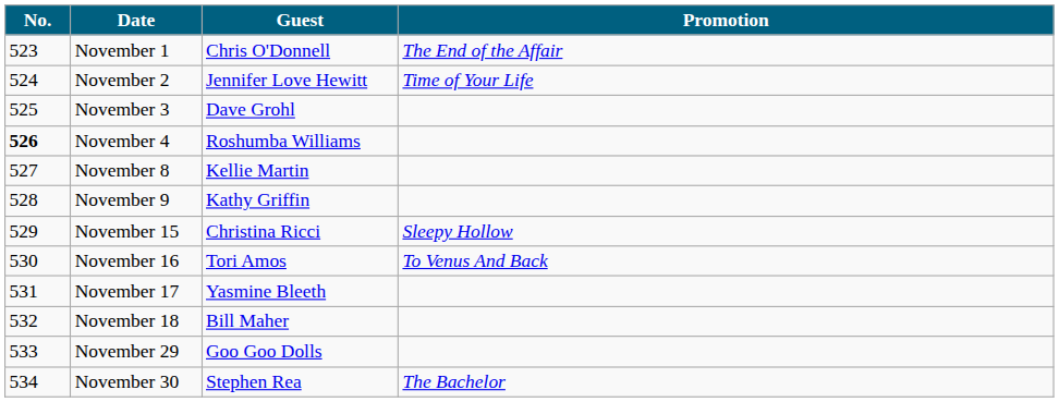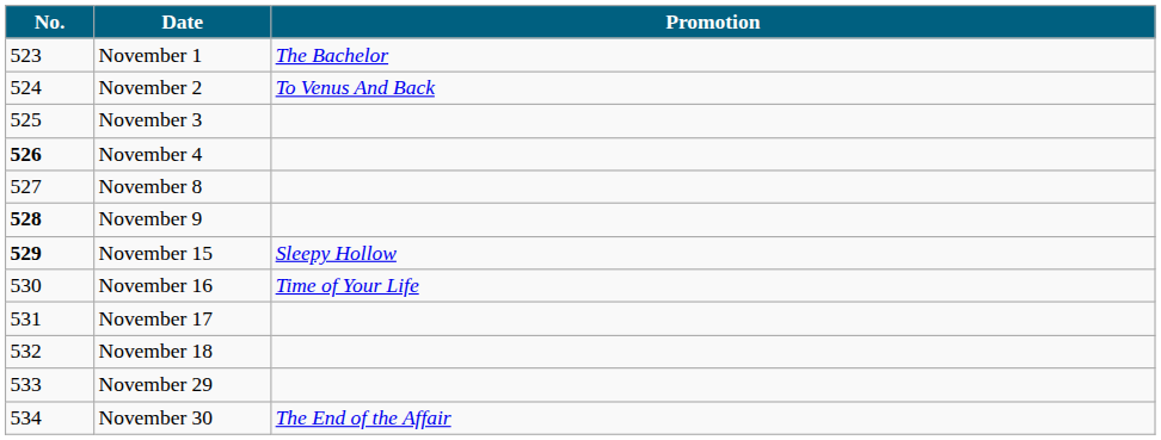 <table class="wikitable" width="100%">
 <tr>
 <th width="5%" style="background:#006080; color:white"><abbr>No.</abbr></th>
 <th width="10%" style="background:#006080; color:white">Date</th>
-<th width="15%" style="background:#006080; color:white">Guest</th>
 <th width="50%" style="background:#006080; color:white">Promotion</th>
 </tr>
 <tr>
 <td>523</td>
 <td>November 1</td>
-<td><a href='#'>Chris O'Donnell</a></td>
-<td><em><a href='#'>The End of the Affair</a></em></td>
+<td><em><a href='#'>The Bachelor</a></em></td>
 </tr>
 <tr>
 <td>524</td>
 <td>November 2</td>
-<td><a href='#'>Jennifer Love Hewitt</a></td>
-<td><em><a href='#'>Time of Your Life</a></em></td>
+<td><em><a href='#'>To Venus And Back</a></em></td>
 </tr>
 <tr>
 <td>525</td>
 <td>November 3</td>
-<td><a href='#'>Dave Grohl</a></td>
 <td></td>
 </tr>
 <tr>
 <td><strong>526</strong></td>
 <td>November 4</td>
-<td><a href='#'>Roshumba Williams</a></td>
 <td></td>
 </tr>
 <tr>
 <td>527</td>
 <td>November 8</td>
-<td><a href='#'>Kellie Martin</a></td>
 <td></td>
 </tr>
 <tr>
-<td>528</td>
+<td><strong>528</strong></td>
 <td>November 9</td>
-<td><a href='#'>Kathy Griffin</a></td>
 <td></td>
 </tr>
 <tr>
-<td>529</td>
+<td><strong>529</strong></td>
 <td>November 15</td>
-<td><a href='#'>Christina Ricci</a></td>
 <td><em><a href='#'>Sleepy Hollow</a></em></td>
 </tr>
 <tr>
 <td>530</td>
 <td>November 16</td>
-<td><a href='#'>Tori Amos</a></td>
-<td><em><a href='#'>To Venus And Back</a></em></td>
+<td><em><a href='#'>Time of Your Life</a></em></td>
 </tr>
 <tr>
 <td>531</td>
 <td>November 17</td>
-<td><a href='#'>Yasmine Bleeth</a></td>
 <td></td>
 </tr>
 <tr>
 <td>532</td>
 <td>November 18</td>
-<td><a href='#'>Bill Maher</a></td>
 <td></td>
 </tr>
 <tr>
 <td>533</td>
 <td>November 29</td>
-<td><a href='#'>Goo Goo Dolls</a></td>
 <td></td>
 </tr>
 <tr>
 <td>534</td>
 <td>November 30</td>
-<td><a href='#'>Stephen Rea</a></td>
-<td><em><a href='#'>The Bachelor</a></em></td>
+<td><em><a href='#'>The End of the Affair</a></em></td>
 </tr>
 </table>
